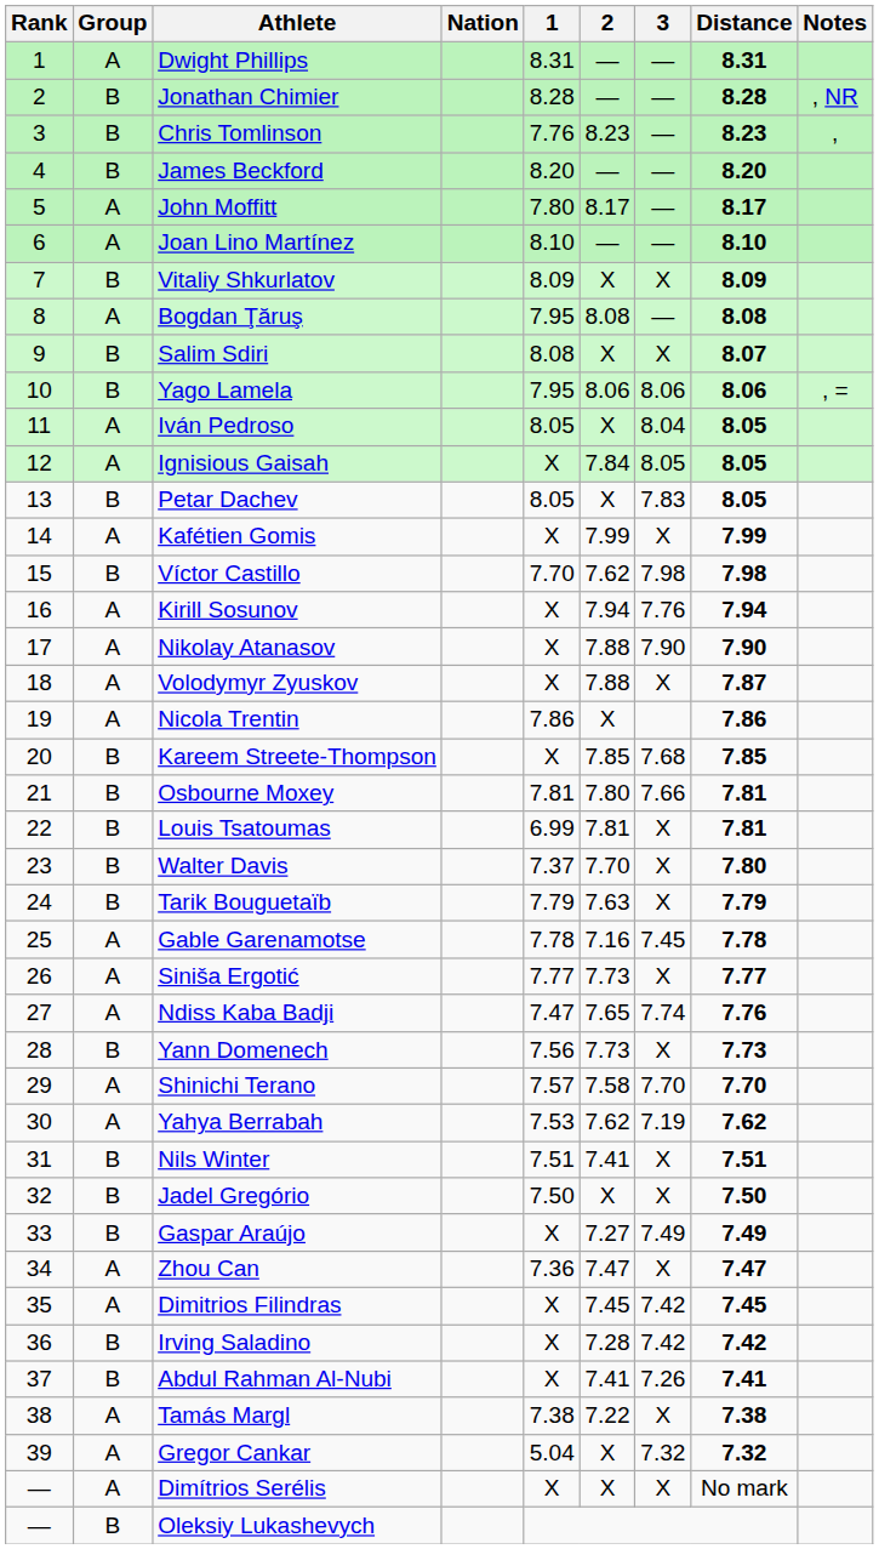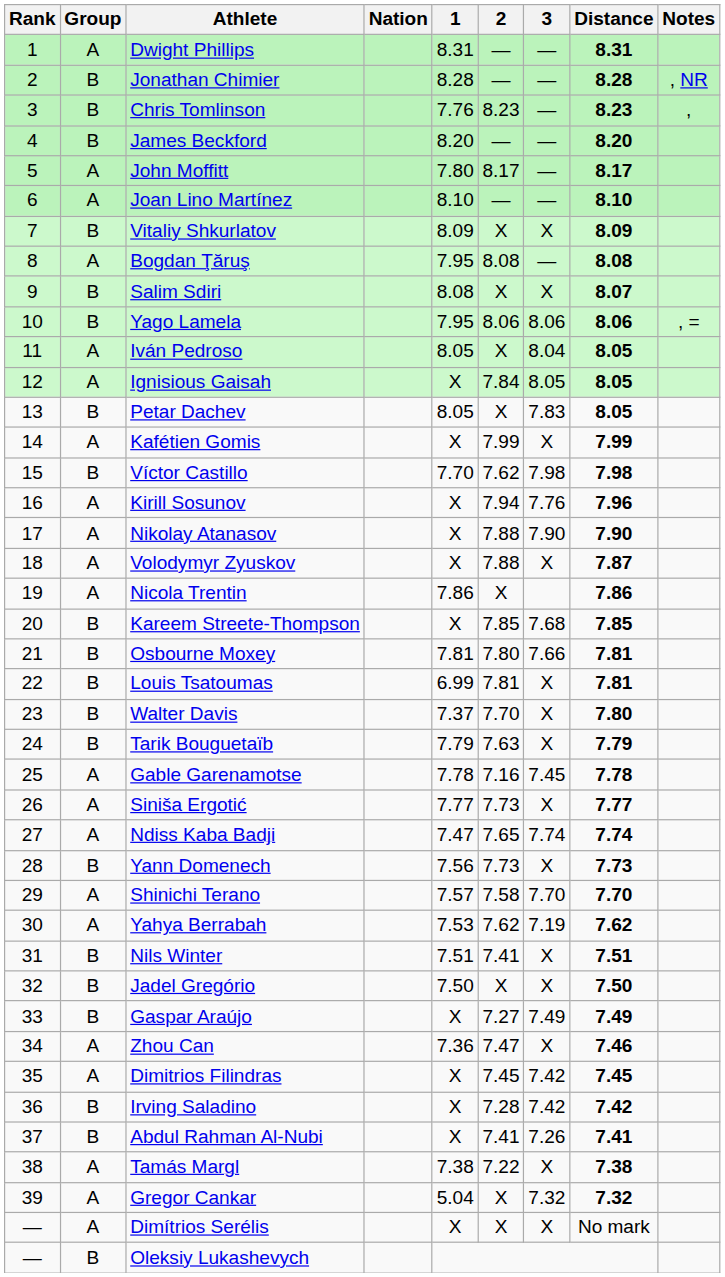 <table class="wikitable sortable" style="text-align:center">
 <tr>
 <th>Rank</th>
 <th>Group</th>
 <th>Athlete</th>
 <th>Nation</th>
 <th>1</th>
 <th>2</th>
 <th>3</th>
 <th>Distance</th>
 <th>Notes</th>
 </tr>
 <tr bgcolor=bbf3bb>
 <td>1</td>
 <td>A</td>
 <td align="left"><a href='#'>Dwight Phillips</a></td>
 <td align="left"></td>
 <td>8.31</td>
 <td data-sort-value=1.00>—</td>
 <td data-sort-value=1.00>—</td>
 <td><strong>8.31</strong></td>
 <td></td>
 </tr>
 <tr bgcolor=bbf3bb>
 <td>2</td>
 <td>B</td>
 <td align="left"><a href='#'>Jonathan Chimier</a></td>
 <td align="left"></td>
 <td>8.28</td>
 <td data-sort-value=1.00>—</td>
 <td data-sort-value=1.00>—</td>
 <td><strong>8.28</strong></td>
 <td>, <a href='#'>NR</a></td>
 </tr>
 <tr bgcolor=bbf3bb>
 <td>3</td>
 <td>B</td>
 <td align="left"><a href='#'>Chris Tomlinson</a></td>
 <td align="left"></td>
 <td>7.76</td>
 <td>8.23</td>
 <td data-sort-value=1.00>—</td>
 <td><strong>8.23</strong></td>
 <td>, </td>
 </tr>
 <tr bgcolor=bbf3bb>
 <td>4</td>
 <td>B</td>
 <td align="left"><a href='#'>James Beckford</a></td>
 <td align="left"></td>
 <td>8.20</td>
 <td data-sort-value=1.00>—</td>
 <td data-sort-value=1.00>—</td>
 <td><strong>8.20</strong></td>
 <td></td>
 </tr>
 <tr bgcolor=bbf3bb>
 <td>5</td>
 <td>A</td>
 <td align="left"><a href='#'>John Moffitt</a></td>
 <td align="left"></td>
 <td>7.80</td>
 <td>8.17</td>
 <td data-sort-value=1.00>—</td>
 <td><strong>8.17</strong></td>
 <td></td>
 </tr>
 <tr bgcolor=bbf3bb>
 <td>6</td>
 <td>A</td>
 <td align="left"><a href='#'>Joan Lino Martínez</a></td>
 <td align="left"></td>
 <td>8.10</td>
 <td data-sort-value=1.00>—</td>
 <td data-sort-value=1.00>—</td>
 <td><strong>8.10</strong></td>
 <td></td>
 </tr>
 <tr bgcolor=ccf9cc>
 <td>7</td>
 <td>B</td>
 <td align="left"><a href='#'>Vitaliy Shkurlatov</a></td>
 <td align="left"></td>
 <td>8.09</td>
 <td data-sort-value=1.00>X</td>
 <td data-sort-value=1.00>X</td>
 <td><strong>8.09</strong></td>
 <td></td>
 </tr>
 <tr bgcolor=ccf9cc>
 <td>8</td>
 <td>A</td>
 <td align="left"><a href='#'>Bogdan Ţăruş</a></td>
 <td align="left"></td>
 <td>7.95</td>
 <td>8.08</td>
 <td data-sort-value=1.00>—</td>
 <td><strong>8.08</strong></td>
 <td></td>
 </tr>
 <tr bgcolor=ccf9cc>
 <td>9</td>
 <td>B</td>
 <td align="left"><a href='#'>Salim Sdiri</a></td>
 <td align="left"></td>
 <td>8.08</td>
 <td data-sort-value=1.00>X</td>
 <td data-sort-value=1.00>X</td>
 <td><strong>8.07</strong></td>
 <td></td>
 </tr>
 <tr bgcolor=ccf9cc>
 <td>10</td>
 <td>B</td>
 <td align="left"><a href='#'>Yago Lamela</a></td>
 <td align="left"></td>
 <td>7.95</td>
 <td>8.06</td>
 <td>8.06</td>
 <td><strong>8.06</strong></td>
 <td>, =</td>
 </tr>
 <tr bgcolor=ccf9cc>
 <td>11</td>
 <td>A</td>
 <td align="left"><a href='#'>Iván Pedroso</a></td>
 <td align="left"></td>
 <td>8.05</td>
 <td data-sort-value=1.00>X</td>
 <td>8.04</td>
 <td><strong>8.05</strong></td>
 <td></td>
 </tr>
 <tr bgcolor=ccf9cc>
 <td>12</td>
 <td>A</td>
 <td align="left"><a href='#'>Ignisious Gaisah</a></td>
 <td align="left"></td>
 <td data-sort-value=1.00>X</td>
 <td>7.84</td>
 <td>8.05</td>
 <td><strong>8.05</strong></td>
 <td></td>
 </tr>
 <tr>
 <td>13</td>
 <td>B</td>
 <td align="left"><a href='#'>Petar Dachev</a></td>
 <td align="left"></td>
 <td>8.05</td>
 <td data-sort-value=1.00>X</td>
 <td>7.83</td>
 <td><strong>8.05</strong></td>
 <td></td>
 </tr>
 <tr>
 <td>14</td>
 <td>A</td>
 <td align="left"><a href='#'>Kafétien Gomis</a></td>
 <td align="left"></td>
 <td data-sort-value=1.00>X</td>
 <td>7.99</td>
 <td data-sort-value=1.00>X</td>
 <td><strong>7.99</strong></td>
 <td></td>
 </tr>
 <tr>
 <td>15</td>
 <td>B</td>
 <td align="left"><a href='#'>Víctor Castillo</a></td>
 <td align="left"></td>
 <td>7.70</td>
 <td>7.62</td>
 <td>7.98</td>
 <td><strong>7.98</strong></td>
 <td></td>
 </tr>
 <tr>
 <td>16</td>
 <td>A</td>
 <td align="left"><a href='#'>Kirill Sosunov</a></td>
 <td align="left"></td>
 <td data-sort-value=1.00>X</td>
 <td>7.94</td>
 <td>7.76</td>
-<td><strong>7.94</strong></td>
+<td><strong>7.96</strong></td>
 <td></td>
 </tr>
 <tr>
 <td>17</td>
 <td>A</td>
 <td align="left"><a href='#'>Nikolay Atanasov</a></td>
 <td align="left"></td>
 <td data-sort-value=1.00>X</td>
 <td>7.88</td>
 <td>7.90</td>
 <td><strong>7.90</strong></td>
 <td></td>
 </tr>
 <tr>
 <td>18</td>
 <td>A</td>
 <td align="left"><a href='#'>Volodymyr Zyuskov</a></td>
 <td align="left"></td>
 <td data-sort-value=1.00>X</td>
 <td>7.88</td>
 <td data-sort-value=1.00>X</td>
 <td><strong>7.87</strong></td>
 <td></td>
 </tr>
 <tr>
 <td>19</td>
 <td>A</td>
 <td align="left"><a href='#'>Nicola Trentin</a></td>
 <td align="left"></td>
 <td>7.86</td>
 <td data-sort-value=1.00>X</td>
 <td></td>
 <td><strong>7.86</strong></td>
 <td></td>
 </tr>
 <tr>
 <td>20</td>
 <td>B</td>
 <td align="left"><a href='#'>Kareem Streete-Thompson</a></td>
 <td align="left"></td>
 <td data-sort-value=1.00>X</td>
 <td>7.85</td>
 <td>7.68</td>
 <td><strong>7.85</strong></td>
 <td></td>
 </tr>
 <tr>
 <td>21</td>
 <td>B</td>
 <td align="left"><a href='#'>Osbourne Moxey</a></td>
 <td align="left"></td>
 <td>7.81</td>
 <td>7.80</td>
 <td>7.66</td>
 <td><strong>7.81</strong></td>
 <td></td>
 </tr>
 <tr>
 <td>22</td>
 <td>B</td>
 <td align="left"><a href='#'>Louis Tsatoumas</a></td>
 <td align="left"></td>
 <td>6.99</td>
 <td>7.81</td>
 <td data-sort-value=1.00>X</td>
 <td><strong>7.81</strong></td>
 <td></td>
 </tr>
 <tr>
 <td>23</td>
 <td>B</td>
 <td align="left"><a href='#'>Walter Davis</a></td>
 <td align="left"></td>
 <td>7.37</td>
 <td>7.70</td>
 <td data-sort-value=1.00>X</td>
 <td><strong>7.80</strong></td>
 <td></td>
 </tr>
 <tr>
 <td>24</td>
 <td>B</td>
 <td align="left"><a href='#'>Tarik Bouguetaïb</a></td>
 <td align="left"></td>
 <td>7.79</td>
 <td>7.63</td>
 <td data-sort-value=1.00>X</td>
 <td><strong>7.79</strong></td>
 <td></td>
 </tr>
 <tr>
 <td>25</td>
 <td>A</td>
 <td align="left"><a href='#'>Gable Garenamotse</a></td>
 <td align="left"></td>
 <td>7.78</td>
 <td>7.16</td>
 <td>7.45</td>
 <td><strong>7.78</strong></td>
 <td></td>
 </tr>
 <tr>
 <td>26</td>
 <td>A</td>
 <td align="left"><a href='#'>Siniša Ergotić</a></td>
 <td align="left"></td>
 <td>7.77</td>
 <td>7.73</td>
 <td data-sort-value=1.00>X</td>
 <td><strong>7.77</strong></td>
 <td></td>
 </tr>
 <tr>
 <td>27</td>
 <td>A</td>
 <td align="left"><a href='#'>Ndiss Kaba Badji</a></td>
 <td align="left"></td>
 <td>7.47</td>
 <td>7.65</td>
 <td>7.74</td>
-<td><strong>7.76</strong></td>
+<td><strong>7.74</strong></td>
 <td></td>
 </tr>
 <tr>
 <td>28</td>
 <td>B</td>
 <td align="left"><a href='#'>Yann Domenech</a></td>
 <td align="left"></td>
 <td>7.56</td>
 <td>7.73</td>
 <td data-sort-value=1.00>X</td>
 <td><strong>7.73</strong></td>
 <td></td>
 </tr>
 <tr>
 <td>29</td>
 <td>A</td>
 <td align="left"><a href='#'>Shinichi Terano</a></td>
 <td align="left"></td>
 <td>7.57</td>
 <td>7.58</td>
 <td>7.70</td>
 <td><strong>7.70</strong></td>
 <td></td>
 </tr>
 <tr>
 <td>30</td>
 <td>A</td>
 <td align="left"><a href='#'>Yahya Berrabah</a></td>
 <td align="left"></td>
 <td>7.53</td>
 <td>7.62</td>
 <td>7.19</td>
 <td><strong>7.62</strong></td>
 <td></td>
 </tr>
 <tr>
 <td>31</td>
 <td>B</td>
 <td align="left"><a href='#'>Nils Winter</a></td>
 <td align="left"></td>
 <td>7.51</td>
 <td>7.41</td>
 <td data-sort-value=1.00>X</td>
 <td><strong>7.51</strong></td>
 <td></td>
 </tr>
 <tr>
 <td>32</td>
 <td>B</td>
 <td align="left"><a href='#'>Jadel Gregório</a></td>
 <td align="left"></td>
 <td>7.50</td>
 <td data-sort-value=1.00>X</td>
 <td data-sort-value=1.00>X</td>
 <td><strong>7.50</strong></td>
 <td></td>
 </tr>
 <tr>
 <td>33</td>
 <td>B</td>
 <td align="left"><a href='#'>Gaspar Araújo</a></td>
 <td align="left"></td>
 <td data-sort-value=1.00>X</td>
 <td>7.27</td>
 <td>7.49</td>
 <td><strong>7.49</strong></td>
 <td></td>
 </tr>
 <tr>
 <td>34</td>
 <td>A</td>
 <td align="left"><a href='#'>Zhou Can</a></td>
 <td align="left"></td>
 <td>7.36</td>
 <td>7.47</td>
 <td data-sort-value=1.00>X</td>
-<td><strong>7.47</strong></td>
+<td><strong>7.46</strong></td>
 <td></td>
 </tr>
 <tr>
 <td>35</td>
 <td>A</td>
 <td align="left"><a href='#'>Dimitrios Filindras</a></td>
 <td align="left"></td>
 <td data-sort-value=1.00>X</td>
 <td>7.45</td>
 <td>7.42</td>
 <td><strong>7.45</strong></td>
 <td></td>
 </tr>
 <tr>
 <td>36</td>
 <td>B</td>
 <td align="left"><a href='#'>Irving Saladino</a></td>
 <td align="left"></td>
 <td data-sort-value=1.00>X</td>
 <td>7.28</td>
 <td>7.42</td>
 <td><strong>7.42</strong></td>
 <td></td>
 </tr>
 <tr>
 <td>37</td>
 <td>B</td>
 <td align="left"><a href='#'>Abdul Rahman Al-Nubi</a></td>
 <td align="left"></td>
 <td data-sort-value=1.00>X</td>
 <td>7.41</td>
 <td>7.26</td>
 <td><strong>7.41</strong></td>
 <td></td>
 </tr>
 <tr>
 <td>38</td>
 <td>A</td>
 <td align="left"><a href='#'>Tamás Margl</a></td>
 <td align="left"></td>
 <td>7.38</td>
 <td>7.22</td>
 <td data-sort-value=1.00>X</td>
 <td><strong>7.38</strong></td>
 <td></td>
 </tr>
 <tr>
 <td>39</td>
 <td>A</td>
 <td align="left"><a href='#'>Gregor Cankar</a></td>
 <td align="left"></td>
 <td>5.04</td>
 <td data-sort-value=1.00>X</td>
 <td>7.32</td>
 <td><strong>7.32</strong></td>
 <td></td>
 </tr>
 <tr>
 <td data-sort-value=40>—</td>
 <td>A</td>
 <td align="left"><a href='#'>Dimítrios Serélis</a></td>
 <td align="left"></td>
 <td data-sort-value=1.00>X</td>
 <td data-sort-value=1.00>X</td>
 <td data-sort-value=1.00>X</td>
 <td data-sort-value=1.00>No mark</td>
 <td></td>
 </tr>
 <tr>
 <td data-sort-value=41>—</td>
 <td>B</td>
 <td align="left"><a href='#'>Oleksiy Lukashevych</a></td>
 <td align="left"></td>
 <td colspan=4 data-sort-value=0.00></td>
 <td></td>
 </tr>
 </table>
